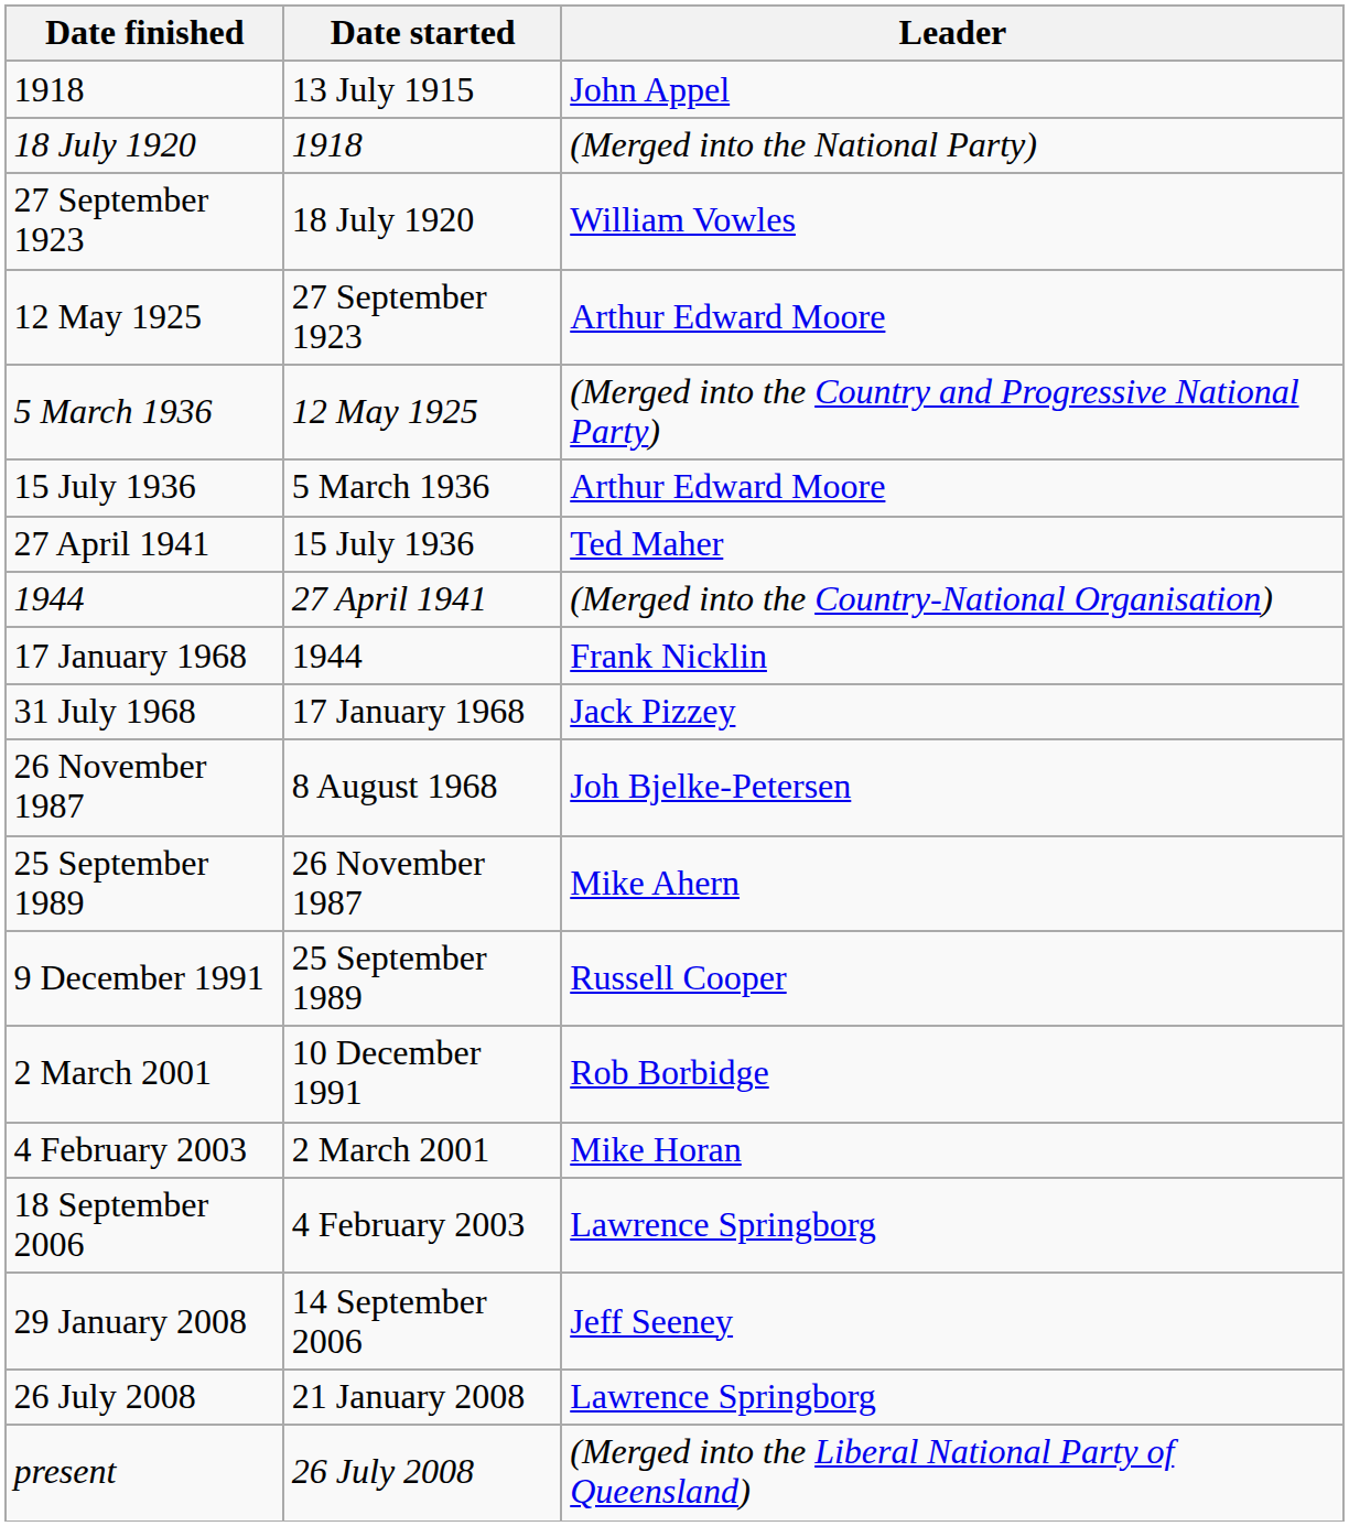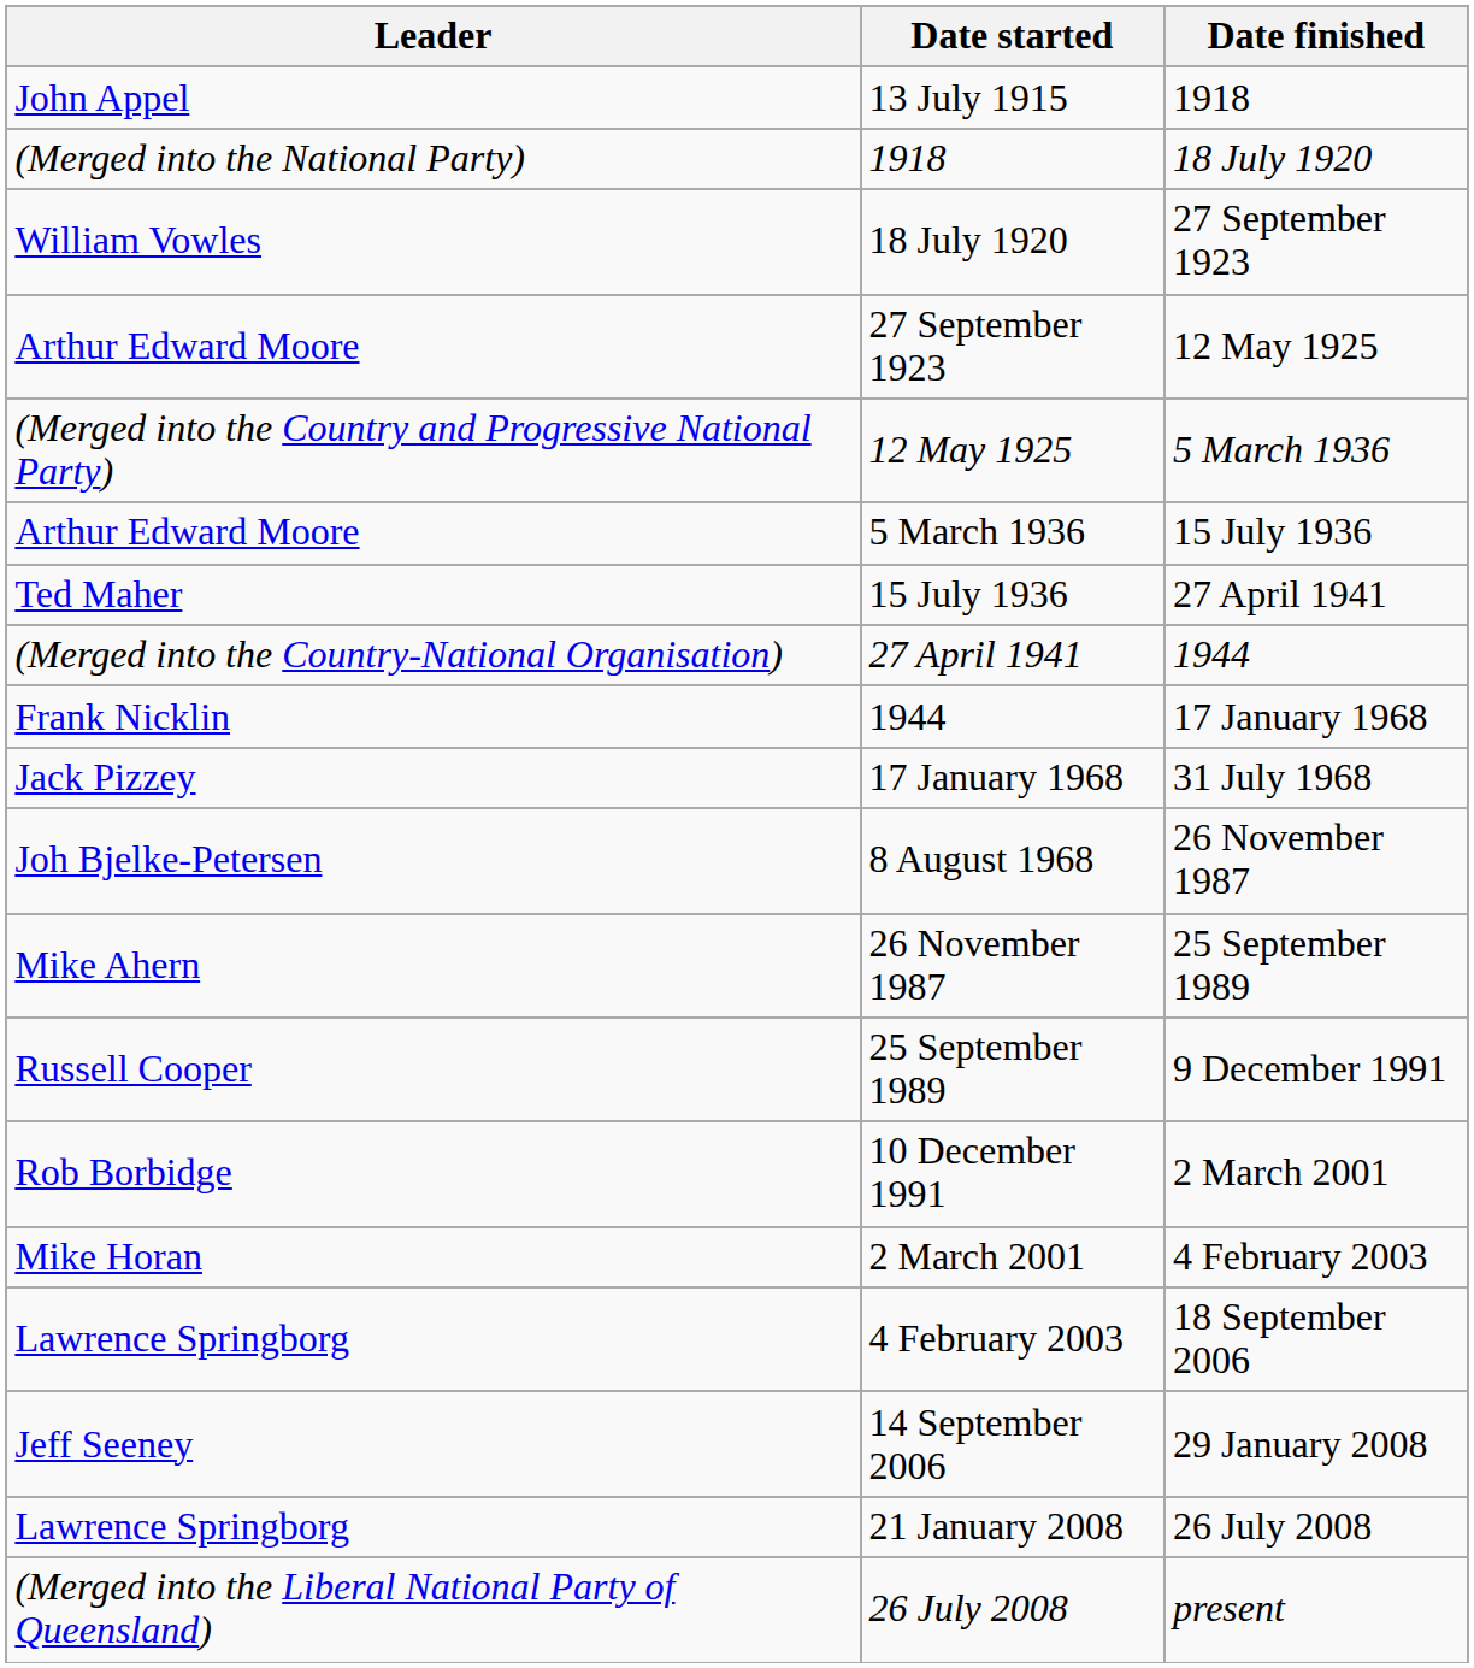 <table class="wikitable">
 <tr>
+<th>Leader</th>
+<th>Date started</th>
 <th>Date finished</th>
-<th>Date started</th>
-<th>Leader</th>
 </tr>
 <tr>
+<td><a href='#'>John Appel</a></td>
+<td>13 July 1915</td>
 <td>1918</td>
-<td>13 July 1915</td>
-<td><a href='#'>John Appel</a></td>
 </tr>
 <tr>
+<td><em>(Merged into the National Party)</em></td>
+<td><em>1918</em></td>
 <td><em>18 July 1920</em></td>
-<td><em>1918</em></td>
-<td><em>(Merged into the National Party)</em></td>
 </tr>
 <tr>
+<td><a href='#'>William Vowles</a></td>
+<td>18 July 1920</td>
 <td>27 September 1923</td>
-<td>18 July 1920</td>
-<td><a href='#'>William Vowles</a></td>
 </tr>
 <tr>
+<td><a href='#'>Arthur Edward Moore</a></td>
+<td>27 September 1923</td>
 <td>12 May 1925</td>
-<td>27 September 1923</td>
-<td><a href='#'>Arthur Edward Moore</a></td>
 </tr>
 <tr>
+<td><em>(Merged into the <a href='#'>Country and Progressive National Party</a>)</em></td>
+<td><em>12 May 1925</em></td>
 <td><em>5 March 1936</em></td>
-<td><em>12 May 1925</em></td>
-<td><em>(Merged into the <a href='#'>Country and Progressive National Party</a>)</em></td>
 </tr>
 <tr>
+<td><a href='#'>Arthur Edward Moore</a></td>
+<td>5 March 1936</td>
 <td>15 July 1936</td>
-<td>5 March 1936</td>
-<td><a href='#'>Arthur Edward Moore</a></td>
 </tr>
 <tr>
+<td><a href='#'>Ted Maher</a></td>
+<td>15 July 1936</td>
 <td>27 April 1941</td>
-<td>15 July 1936</td>
-<td><a href='#'>Ted Maher</a></td>
 </tr>
 <tr>
+<td><em>(Merged into the <a href='#'>Country-National Organisation</a>)</em></td>
+<td><em>27 April 1941</em></td>
 <td><em>1944</em></td>
-<td><em>27 April 1941</em></td>
-<td><em>(Merged into the <a href='#'>Country-National Organisation</a>)</em></td>
 </tr>
 <tr>
+<td><a href='#'>Frank Nicklin</a></td>
+<td>1944</td>
 <td>17 January 1968</td>
-<td>1944</td>
-<td><a href='#'>Frank Nicklin</a></td>
 </tr>
 <tr>
+<td><a href='#'>Jack Pizzey</a></td>
+<td>17 January 1968</td>
 <td>31 July 1968</td>
-<td>17 January 1968</td>
-<td><a href='#'>Jack Pizzey</a></td>
 </tr>
 <tr>
+<td><a href='#'>Joh Bjelke-Petersen</a></td>
+<td>8 August 1968</td>
 <td>26 November 1987</td>
-<td>8 August 1968</td>
-<td><a href='#'>Joh Bjelke-Petersen</a></td>
 </tr>
 <tr>
+<td><a href='#'>Mike Ahern</a></td>
+<td>26 November 1987</td>
 <td>25 September 1989</td>
-<td>26 November 1987</td>
-<td><a href='#'>Mike Ahern</a></td>
 </tr>
 <tr>
+<td><a href='#'>Russell Cooper</a></td>
+<td>25 September 1989</td>
 <td>9 December 1991</td>
-<td>25 September 1989</td>
-<td><a href='#'>Russell Cooper</a></td>
 </tr>
 <tr>
+<td><a href='#'>Rob Borbidge</a></td>
+<td>10 December 1991</td>
 <td>2 March 2001</td>
-<td>10 December 1991</td>
-<td><a href='#'>Rob Borbidge</a></td>
 </tr>
 <tr>
+<td><a href='#'>Mike Horan</a></td>
+<td>2 March 2001</td>
 <td>4 February 2003</td>
-<td>2 March 2001</td>
-<td><a href='#'>Mike Horan</a></td>
 </tr>
 <tr>
+<td><a href='#'>Lawrence Springborg</a></td>
+<td>4 February 2003</td>
 <td>18 September 2006</td>
-<td>4 February 2003</td>
-<td><a href='#'>Lawrence Springborg</a></td>
 </tr>
 <tr>
+<td><a href='#'>Jeff Seeney</a></td>
+<td>14 September 2006</td>
 <td>29 January 2008</td>
-<td>14 September 2006</td>
-<td><a href='#'>Jeff Seeney</a></td>
 </tr>
 <tr>
+<td><a href='#'>Lawrence Springborg</a></td>
+<td>21 January 2008</td>
 <td>26 July 2008</td>
-<td>21 January 2008</td>
-<td><a href='#'>Lawrence Springborg</a></td>
 </tr>
 <tr>
+<td><em>(Merged into the <a href='#'>Liberal National Party of Queensland</a>)</em></td>
+<td><em>26 July 2008</em></td>
 <td><em>present</em></td>
-<td><em>26 July 2008</em></td>
-<td><em>(Merged into the <a href='#'>Liberal National Party of Queensland</a>)</em></td>
 </tr>
 </table>
